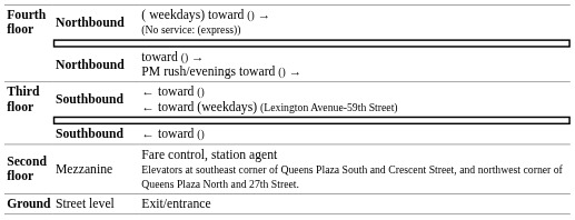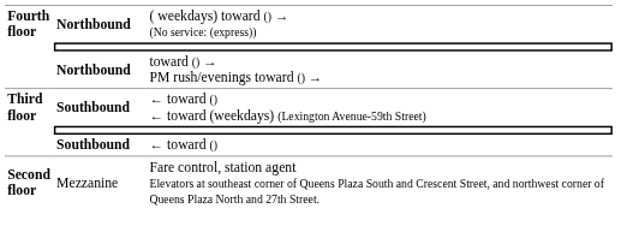 <table border=0 cellspacing=0 cellpadding=3>
 <tr>
 <td style="border-top:solid 1px gray;border-bottom:solid 1px gray;vertical-align:top;" width=50 rowspan=3><strong>Fourth floor</strong></td>
 <td style="border-bottom:solid 0px gray;border-top:solid 1px gray;" width=100><span><strong>Northbound</strong></span></td>
 <td style="border-bottom:solid 0px gray;border-top:solid 1px gray;" width=525>  ( weekdays) toward  <small>()</small> →<br><small>(No service:  (express))</small></td>
 </tr>
 <tr>
 <td style="border-top:solid 2px black;border-right:solid 2px black;border-left:solid 2px black;border-bottom:solid 2px black;text-align:center;" colspan=2></td>
 </tr>
 <tr>
 <td style="border-bottom:solid 1px gray;"><span><strong>Northbound</strong></span></td>
 <td style="border-bottom:solid 1px gray;">  toward  <small>()</small> →<br>  PM rush/evenings toward  <small>()</small> →</td>
 </tr>
 <tr>
 <td style="border-bottom:solid 1px gray;vertical-align:top;" width=50 rowspan=3><strong>Third floor</strong></td>
 <td><span><strong>Southbound</strong></span></td>
 <td>←  toward  <small>()</small><br>←  toward  (weekdays) <small>(Lexington Avenue-59th Street)</small></td>
 </tr>
 <tr>
 <td style="border-top:solid 2px black;border-right:solid 2px black;border-left:solid 2px black;border-bottom:solid 2px black;text-align:center;" colspan=2></td>
 </tr>
 <tr>
 <td style="border-bottom:solid 1px gray;"><span><strong>Southbound</strong></span></td>
 <td style="border-bottom:solid 1px gray;">←  toward  <small>()</small></td>
 </tr>
 <tr>
 <td><strong>Second floor</strong></td>
 <td>Mezzanine</td>
 <td>Fare control, station agent<br> <small>Elevators at southeast corner of Queens Plaza South and Crescent Street, and northwest corner of Queens Plaza North and 27th Street.</small></td>
 </tr>
-<tr>
-<td style="border-bottom:solid 1px gray;border-top:solid 1px gray;"><strong>Ground</strong></td>
-<td style="border-top:solid 1px gray;border-bottom:solid 1px gray;">Street level</td>
-<td style="border-top:solid 1px gray;border-bottom:solid 1px gray;">Exit/entrance</td>
-</tr>
 </table>
